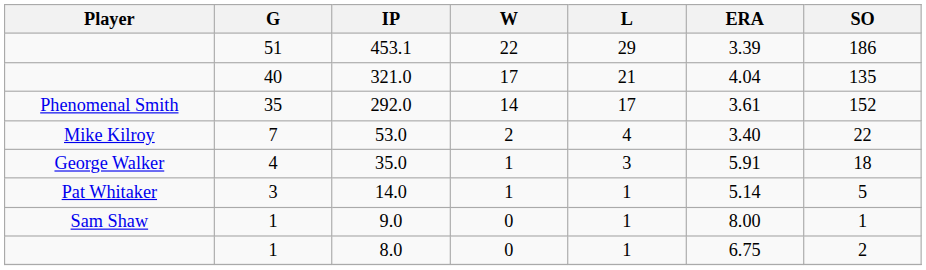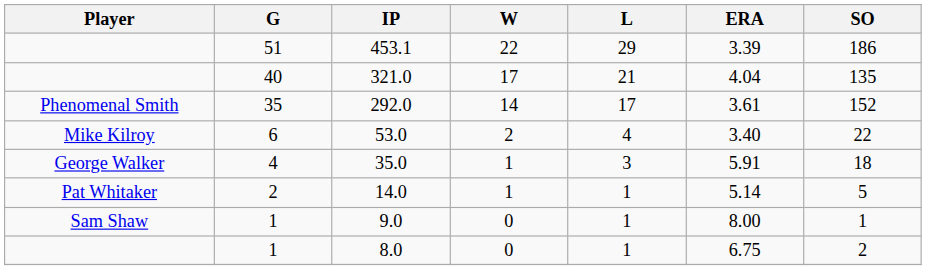 <table class="wikitable sortable">
 <tr>
 <th bgcolor="#DDDDFF" width="16%">Player</th>
 <th bgcolor="#DDDDFF" width="9%">G</th>
 <th bgcolor="#DDDDFF" width="9%">IP</th>
 <th bgcolor="#DDDDFF" width="9%">W</th>
 <th bgcolor="#DDDDFF" width="9%">L</th>
 <th bgcolor="#DDDDFF" width="9%">ERA</th>
 <th bgcolor="#DDDDFF" width="9%">SO</th>
 </tr>
 <tr align="center">
 <td></td>
 <td>51</td>
 <td>453.1</td>
 <td>22</td>
 <td>29</td>
 <td>3.39</td>
 <td>186</td>
 </tr>
 <tr align="center">
 <td></td>
 <td>40</td>
 <td>321.0</td>
 <td>17</td>
 <td>21</td>
 <td>4.04</td>
 <td>135</td>
 </tr>
 <tr align="center">
 <td><a href='#'>Phenomenal Smith</a></td>
 <td>35</td>
 <td>292.0</td>
 <td>14</td>
 <td>17</td>
 <td>3.61</td>
 <td>152</td>
 </tr>
 <tr align="center">
 <td><a href='#'>Mike Kilroy</a></td>
-<td>7</td>
+<td>6</td>
 <td>53.0</td>
 <td>2</td>
 <td>4</td>
 <td>3.40</td>
 <td>22</td>
 </tr>
 <tr align="center">
 <td><a href='#'>George Walker</a></td>
 <td>4</td>
 <td>35.0</td>
 <td>1</td>
 <td>3</td>
 <td>5.91</td>
 <td>18</td>
 </tr>
 <tr align="center">
 <td><a href='#'>Pat Whitaker</a></td>
-<td>3</td>
+<td>2</td>
 <td>14.0</td>
 <td>1</td>
 <td>1</td>
 <td>5.14</td>
 <td>5</td>
 </tr>
 <tr align="center">
 <td><a href='#'>Sam Shaw</a></td>
 <td>1</td>
 <td>9.0</td>
 <td>0</td>
 <td>1</td>
 <td>8.00</td>
 <td>1</td>
 </tr>
 <tr align="center">
 <td></td>
 <td>1</td>
 <td>8.0</td>
 <td>0</td>
 <td>1</td>
 <td>6.75</td>
 <td>2</td>
 </tr>
 <tr align="center">
 </tr>
 </table>
